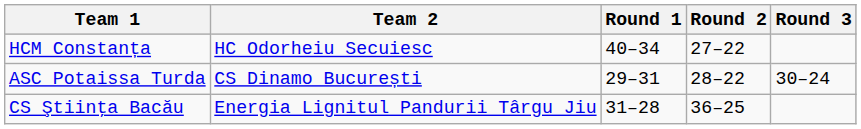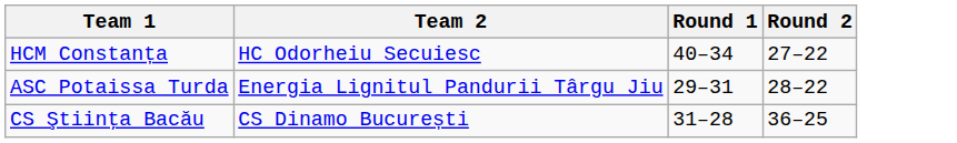 <table class="wikitable">
 <tr>
 <th>Team 1</th>
 <th>Team 2</th>
 <th>Round 1</th>
 <th>Round 2</th>
-<th>Round 3</th>
 </tr>
 <tr>
 <td><a href='#'>HCM Constanța</a></td>
 <td><a href='#'>HC Odorheiu Secuiesc</a></td>
 <td>40–34</td>
 <td>27–22</td>
-<td></td>
 </tr>
 <tr>
 <td><a href='#'>ASC Potaissa Turda</a></td>
-<td><a href='#'>CS Dinamo București</a></td>
+<td><a href='#'>Energia Lignitul Pandurii Târgu Jiu</a></td>
 <td>29–31</td>
 <td>28–22</td>
-<td>30–24</td>
 </tr>
 <tr>
 <td><a href='#'>CS Ştiinţa Bacău</a></td>
-<td><a href='#'>Energia Lignitul Pandurii Târgu Jiu</a></td>
+<td><a href='#'>CS Dinamo București</a></td>
 <td>31–28</td>
 <td>36–25</td>
-<td></td>
 </tr>
 </table>
